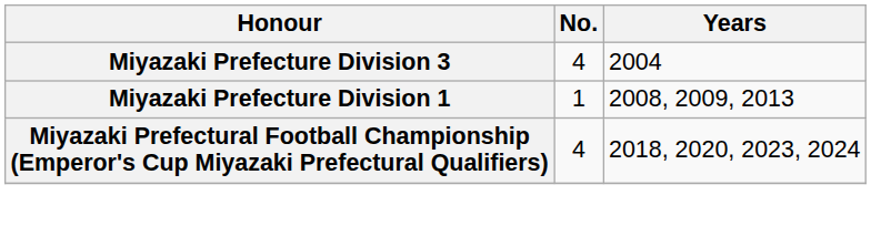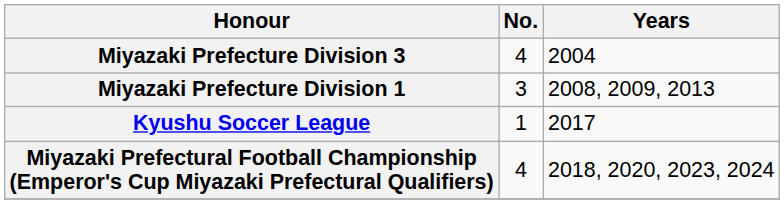 <table class="wikitable plainrowheaders">
 <tr>
 <th scope=col>Honour</th>
 <th scope=col>No.</th>
 <th scope=col>Years</th>
 </tr>
 <tr>
 <th scope=row>Miyazaki Prefecture Division 3</th>
 <td align="center">4</td>
 <td>2004</td>
 </tr>
 <tr>
 <th scope=row>Miyazaki Prefecture Division 1</th>
+<td align="center">3</td>
+<td>2008, 2009, 2013</td>
+</tr>
+<tr>
+<th scope=row><a href='#'>Kyushu Soccer League</a></th>
 <td align="center">1</td>
-<td>2008, 2009, 2013</td>
+<td>2017</td>
 </tr>
 <tr>
 <th scope=row>Miyazaki Prefectural Football Championship <br> (Emperor's Cup Miyazaki Prefectural Qualifiers)</th>
 <td align="center">4</td>
 <td>2018, 2020, 2023, 2024</td>
 </tr>
 <tr>
 </tr>
 </table>
